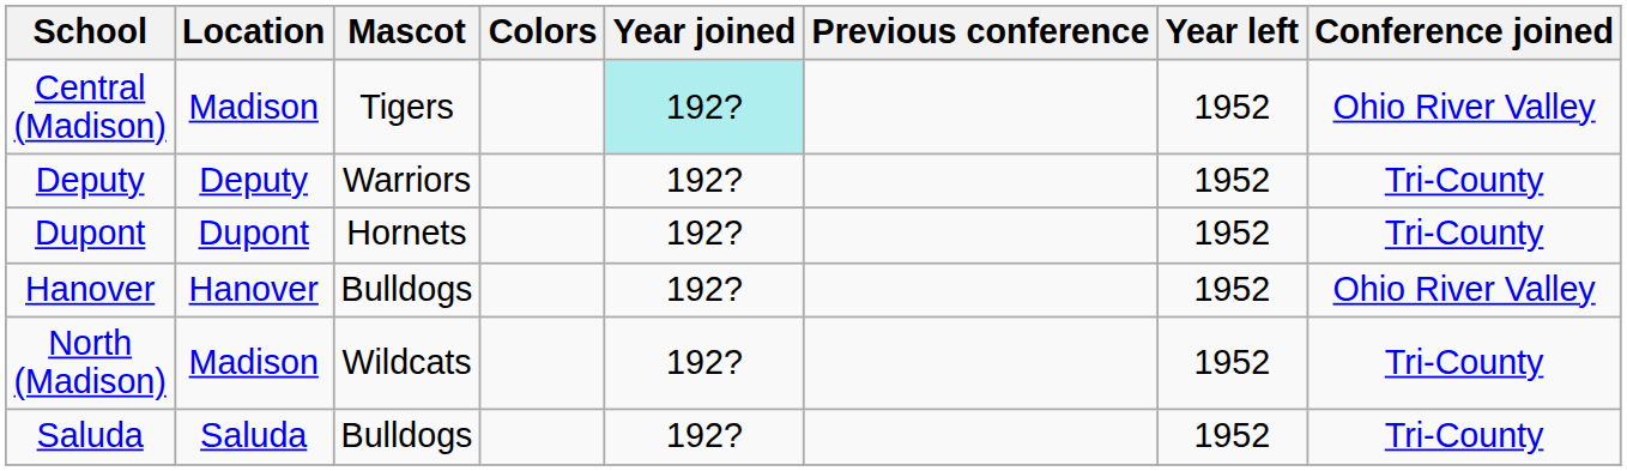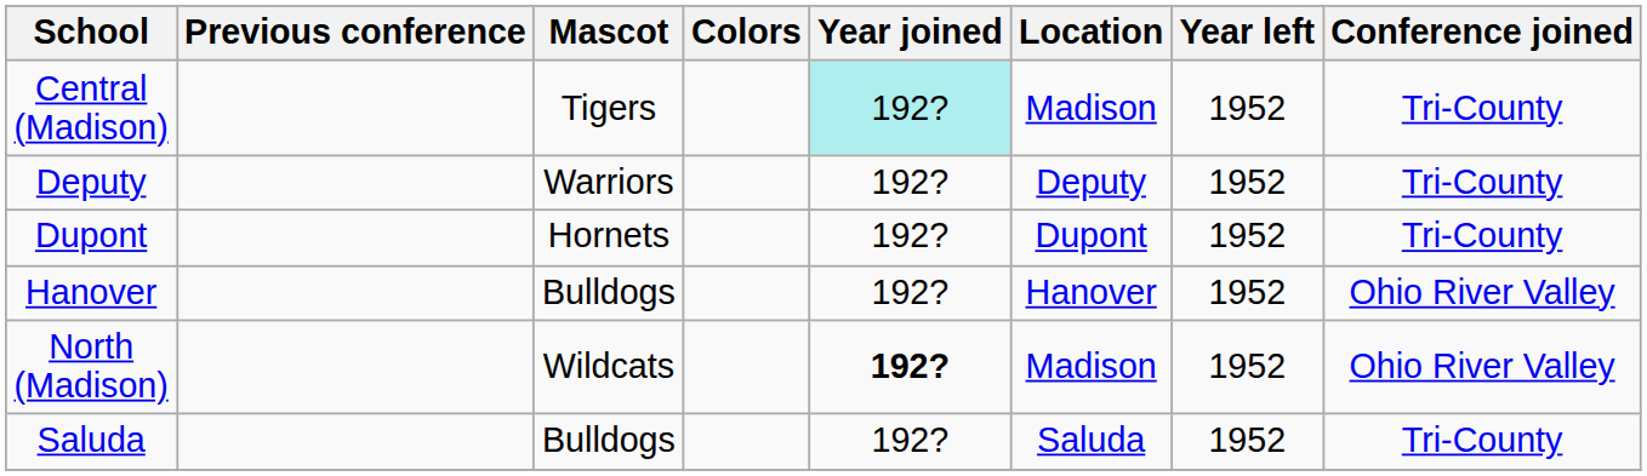 <table class="wikitable" style="text-align:center;">
 <tr>
 <th>School</th>
-<th>Location</th>
+<th>Previous conference</th>
 <th>Mascot</th>
 <th>Colors</th>
 <th>Year joined</th>
-<th>Previous conference</th>
+<th>Location</th>
 <th>Year left</th>
 <th>Conference joined</th>
 </tr>
 <tr>
 <td><a href='#'>Central <br> (Madison)</a></td>
-<td><a href='#'>Madison</a></td>
+<td></td>
 <td>Tigers</td>
 <td> </td>
 <td style="background: paleturquoise;">192?</td>
-<td></td>
+<td><a href='#'>Madison</a></td>
 <td>1952</td>
-<td><a href='#'>Ohio River Valley</a></td>
+<td><a href='#'>Tri-County</a></td>
 </tr>
 <tr>
 <td><a href='#'>Deputy</a></td>
-<td><a href='#'>Deputy</a></td>
+<td></td>
 <td>Warriors</td>
 <td> </td>
 <td>192?</td>
-<td></td>
+<td><a href='#'>Deputy</a></td>
 <td>1952</td>
 <td><a href='#'>Tri-County</a></td>
 </tr>
 <tr>
 <td><a href='#'>Dupont</a></td>
-<td><a href='#'>Dupont</a></td>
+<td></td>
 <td>Hornets</td>
 <td> </td>
 <td>192?</td>
-<td></td>
+<td><a href='#'>Dupont</a></td>
 <td>1952</td>
 <td><a href='#'>Tri-County</a></td>
 </tr>
 <tr>
 <td><a href='#'>Hanover</a></td>
-<td><a href='#'>Hanover</a></td>
+<td></td>
 <td>Bulldogs</td>
 <td> </td>
 <td>192?</td>
-<td></td>
+<td><a href='#'>Hanover</a></td>
 <td>1952</td>
 <td><a href='#'>Ohio River Valley</a></td>
 </tr>
 <tr>
 <td><a href='#'>North <br> (Madison)</a></td>
-<td><a href='#'>Madison</a></td>
+<td></td>
 <td>Wildcats</td>
 <td> </td>
-<td>192?</td>
-<td></td>
+<td><strong>192?</strong></td>
+<td><a href='#'>Madison</a></td>
 <td>1952</td>
-<td><a href='#'>Tri-County</a></td>
+<td><a href='#'>Ohio River Valley</a></td>
 </tr>
 <tr>
 <td><a href='#'>Saluda</a></td>
-<td><a href='#'>Saluda</a></td>
+<td></td>
 <td>Bulldogs</td>
 <td> </td>
 <td>192?</td>
-<td></td>
+<td><a href='#'>Saluda</a></td>
 <td>1952</td>
 <td><a href='#'>Tri-County</a></td>
 </tr>
 </table>
